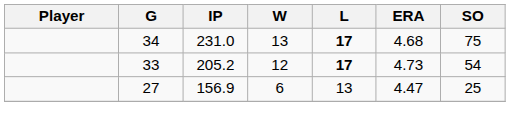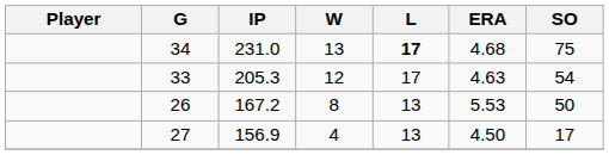 <table class="wikitable sortable">
 <tr>
 <th bgcolor="#DDDDFF" width="16%">Player</th>
 <th bgcolor="#DDDDFF" width="9%">G</th>
 <th bgcolor="#DDDDFF" width="9%">IP</th>
 <th bgcolor="#DDDDFF" width="9%">W</th>
 <th bgcolor="#DDDDFF" width="9%">L</th>
 <th bgcolor="#DDDDFF" width="9%">ERA</th>
 <th bgcolor="#DDDDFF" width="9%">SO</th>
 </tr>
 <tr align="center">
 <td></td>
 <td>34</td>
 <td>231.0</td>
 <td>13</td>
 <td><strong>17</strong></td>
 <td>4.68</td>
 <td>75</td>
 </tr>
 <tr align="center">
 <td></td>
 <td>33</td>
-<td>205.2</td>
+<td>205.3</td>
 <td>12</td>
-<td><strong>17</strong></td>
-<td>4.73</td>
+<td>17</td>
+<td>4.63</td>
 <td>54</td>
+</tr>
+<tr align="center">
+<td></td>
+<td>26</td>
+<td>167.2</td>
+<td>8</td>
+<td>13</td>
+<td>5.53</td>
+<td>50</td>
 </tr>
 <tr align="center">
 <td></td>
 <td>27</td>
 <td>156.9</td>
-<td>6</td>
+<td>4</td>
 <td>13</td>
-<td>4.47</td>
-<td>25</td>
+<td>4.50</td>
+<td>17</td>
 </tr>
 <tr align="center">
 </tr>
 </table>
